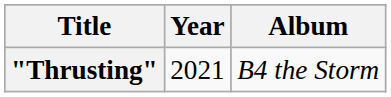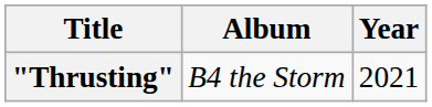 <table class="wikitable plainrowheaders" style="text-align:center;">
 <tr>
 <th scope="col" rowspan="1">Title</th>
+<th scope="col" rowspan="1">Album</th>
 <th scope="col" rowspan="1">Year</th>
-<th scope="col" rowspan="1">Album</th>
 </tr>
 <tr>
 <th scope="row">"Thrusting"<br></th>
+<td><em>B4 the Storm</em></td>
 <td>2021</td>
-<td><em>B4 the Storm</em></td>
 </tr>
 </table>
